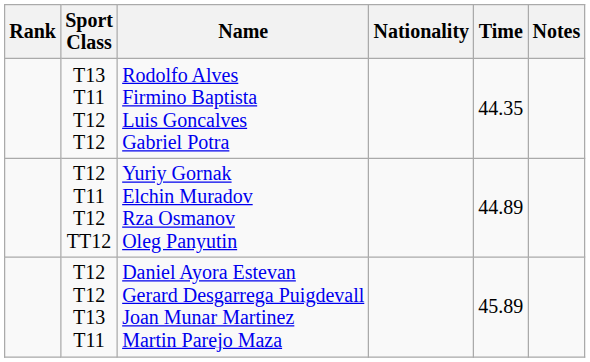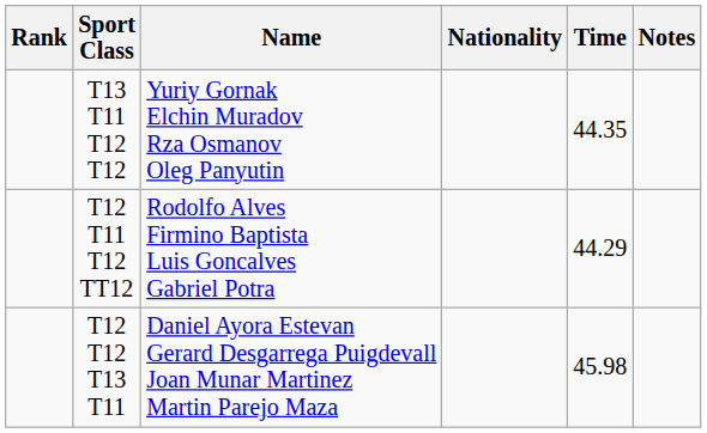 <table class="wikitable sortable" style="text-align:center">
 <tr>
 <th>Rank</th>
 <th>Sport<br>Class</th>
 <th>Name</th>
 <th>Nationality</th>
 <th>Time</th>
 <th>Notes</th>
 </tr>
 <tr>
 <td></td>
 <td>T13<br>T11<br>T12<br>T12</td>
-<td align=left><a href='#'>Rodolfo Alves</a><br><a href='#'>Firmino Baptista</a><br><a href='#'>Luis Goncalves</a><br><a href='#'>Gabriel Potra</a></td>
+<td align=left><a href='#'>Yuriy Gornak</a><br><a href='#'>Elchin Muradov</a><br><a href='#'>Rza Osmanov</a><br><a href='#'>Oleg Panyutin</a></td>
 <td align=left></td>
 <td>44.35</td>
 <td></td>
 </tr>
 <tr>
 <td></td>
 <td>T12<br>T11<br>T12<br>TT12</td>
-<td align=left><a href='#'>Yuriy Gornak</a><br><a href='#'>Elchin Muradov</a><br><a href='#'>Rza Osmanov</a><br><a href='#'>Oleg Panyutin</a></td>
+<td align=left><a href='#'>Rodolfo Alves</a><br><a href='#'>Firmino Baptista</a><br><a href='#'>Luis Goncalves</a><br><a href='#'>Gabriel Potra</a></td>
 <td align=left></td>
-<td>44.89</td>
+<td>44.29</td>
 <td></td>
 </tr>
 <tr>
 <td></td>
 <td>T12<br>T12<br>T13<br>T11</td>
 <td align=left><a href='#'>Daniel Ayora Estevan</a><br><a href='#'>Gerard Desgarrega Puigdevall</a><br><a href='#'>Joan Munar Martinez</a><br><a href='#'>Martin Parejo Maza</a></td>
 <td align=left></td>
-<td>45.89</td>
+<td>45.98</td>
 <td></td>
 </tr>
 </table>
